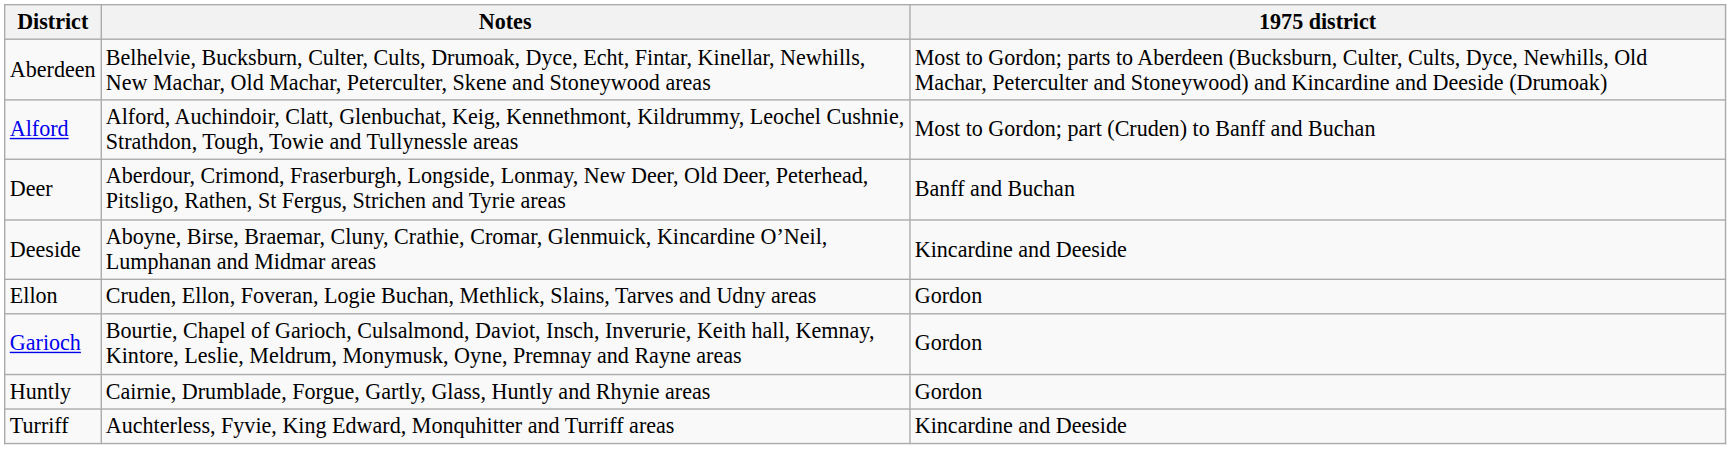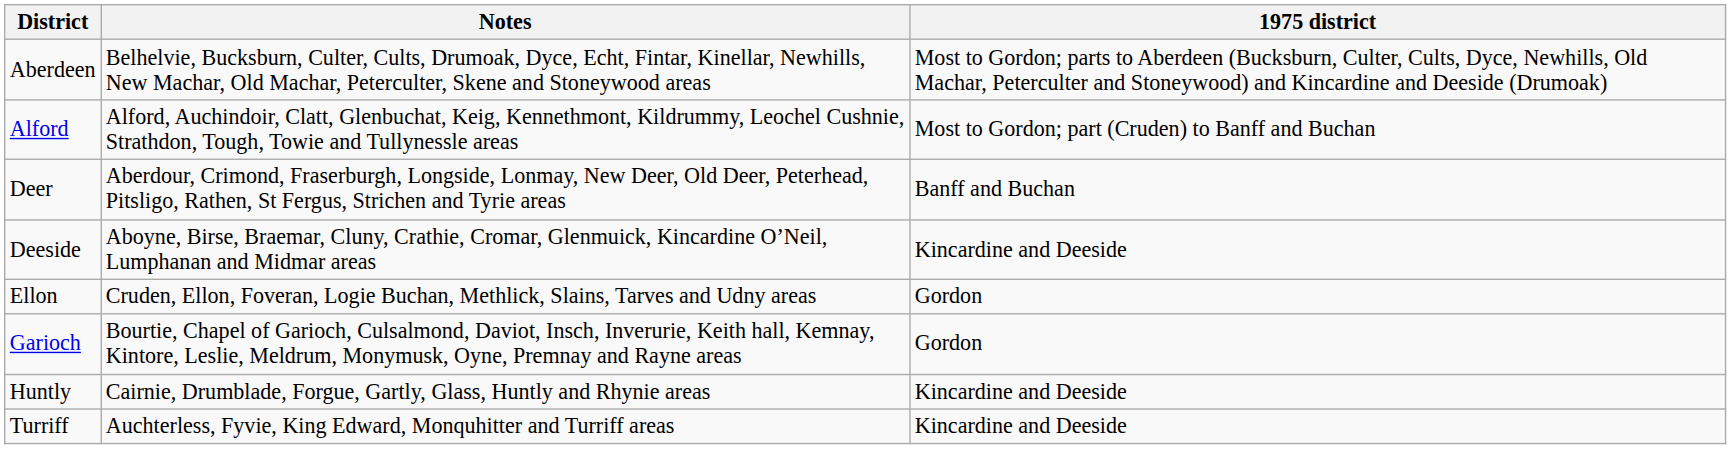 <table class="wikitable">
 <tr>
 <th>District</th>
 <th>Notes</th>
 <th>1975 district</th>
 </tr>
 <tr>
 <td>Aberdeen</td>
 <td>Belhelvie, Bucksburn, Culter, Cults, Drumoak, Dyce, Echt, Fintar, Kinellar, Newhills, New Machar, Old Machar, Peterculter, Skene and Stoneywood areas</td>
 <td>Most to Gordon; parts to Aberdeen (Bucksburn, Culter, Cults, Dyce, Newhills, Old Machar, Peterculter and Stoneywood) and Kincardine and Deeside (Drumoak)</td>
 </tr>
 <tr>
 <td><a href='#'>Alford</a></td>
 <td>Alford, Auchindoir, Clatt, Glenbuchat, Keig, Kennethmont, Kildrummy, Leochel Cushnie, Strathdon, Tough, Towie and Tullynessle  areas</td>
 <td>Most to Gordon; part (Cruden) to Banff and Buchan</td>
 </tr>
 <tr>
 <td>Deer</td>
 <td>Aberdour, Crimond, Fraserburgh, Longside, Lonmay, New Deer, Old Deer, Peterhead, Pitsligo, Rathen, St Fergus, Strichen and Tyrie areas</td>
 <td>Banff and Buchan</td>
 </tr>
 <tr>
 <td>Deeside</td>
 <td>Aboyne, Birse, Braemar, Cluny, Crathie, Cromar, Glenmuick, Kincardine O’Neil, Lumphanan and Midmar areas</td>
 <td>Kincardine and Deeside</td>
 </tr>
 <tr>
 <td>Ellon</td>
 <td>Cruden, Ellon, Foveran, Logie Buchan, Methlick, Slains, Tarves and Udny areas</td>
 <td>Gordon</td>
 </tr>
 <tr>
 <td><a href='#'>Garioch</a></td>
 <td>Bourtie, Chapel of Garioch, Culsalmond, Daviot, Insch, Inverurie, Keith hall, Kemnay, Kintore, Leslie, Meldrum, Monymusk, Oyne, Premnay and Rayne areas</td>
 <td>Gordon</td>
 </tr>
 <tr>
 <td>Huntly</td>
 <td>Cairnie, Drumblade, Forgue, Gartly, Glass, Huntly and Rhynie areas</td>
-<td>Gordon</td>
+<td>Kincardine and Deeside</td>
 </tr>
 <tr>
 <td>Turriff</td>
 <td>Auchterless, Fyvie, King Edward, Monquhitter and Turriff areas</td>
 <td>Kincardine and Deeside</td>
 </tr>
 </table>
